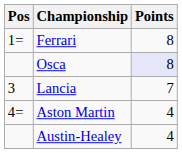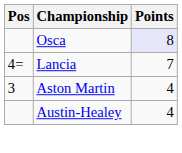 <table class="wikitable" style="font-size: 95%;">
 <tr>
 <th>Pos</th>
 <th>Championship</th>
 <th>Points</th>
 </tr>
 <tr>
-<td>1=</td>
-<td> <a href='#'>Ferrari</a></td>
-<td align="right">8</td>
-</tr>
-<tr>
 <td></td>
 <td> <a href='#'>Osca</a></td>
 <td align="right" style="background: lavender;">8</td>
 </tr>
 <tr>
-<td>3</td>
+<td>4=</td>
 <td> <a href='#'>Lancia</a></td>
 <td align="right">7</td>
 </tr>
 <tr>
-<td>4=</td>
+<td>3</td>
 <td> <a href='#'>Aston Martin</a></td>
 <td align="right">4</td>
 </tr>
 <tr>
 <td></td>
 <td> <a href='#'>Austin-Healey</a></td>
 <td align="right">4</td>
 </tr>
 <tr>
 </tr>
 </table>
